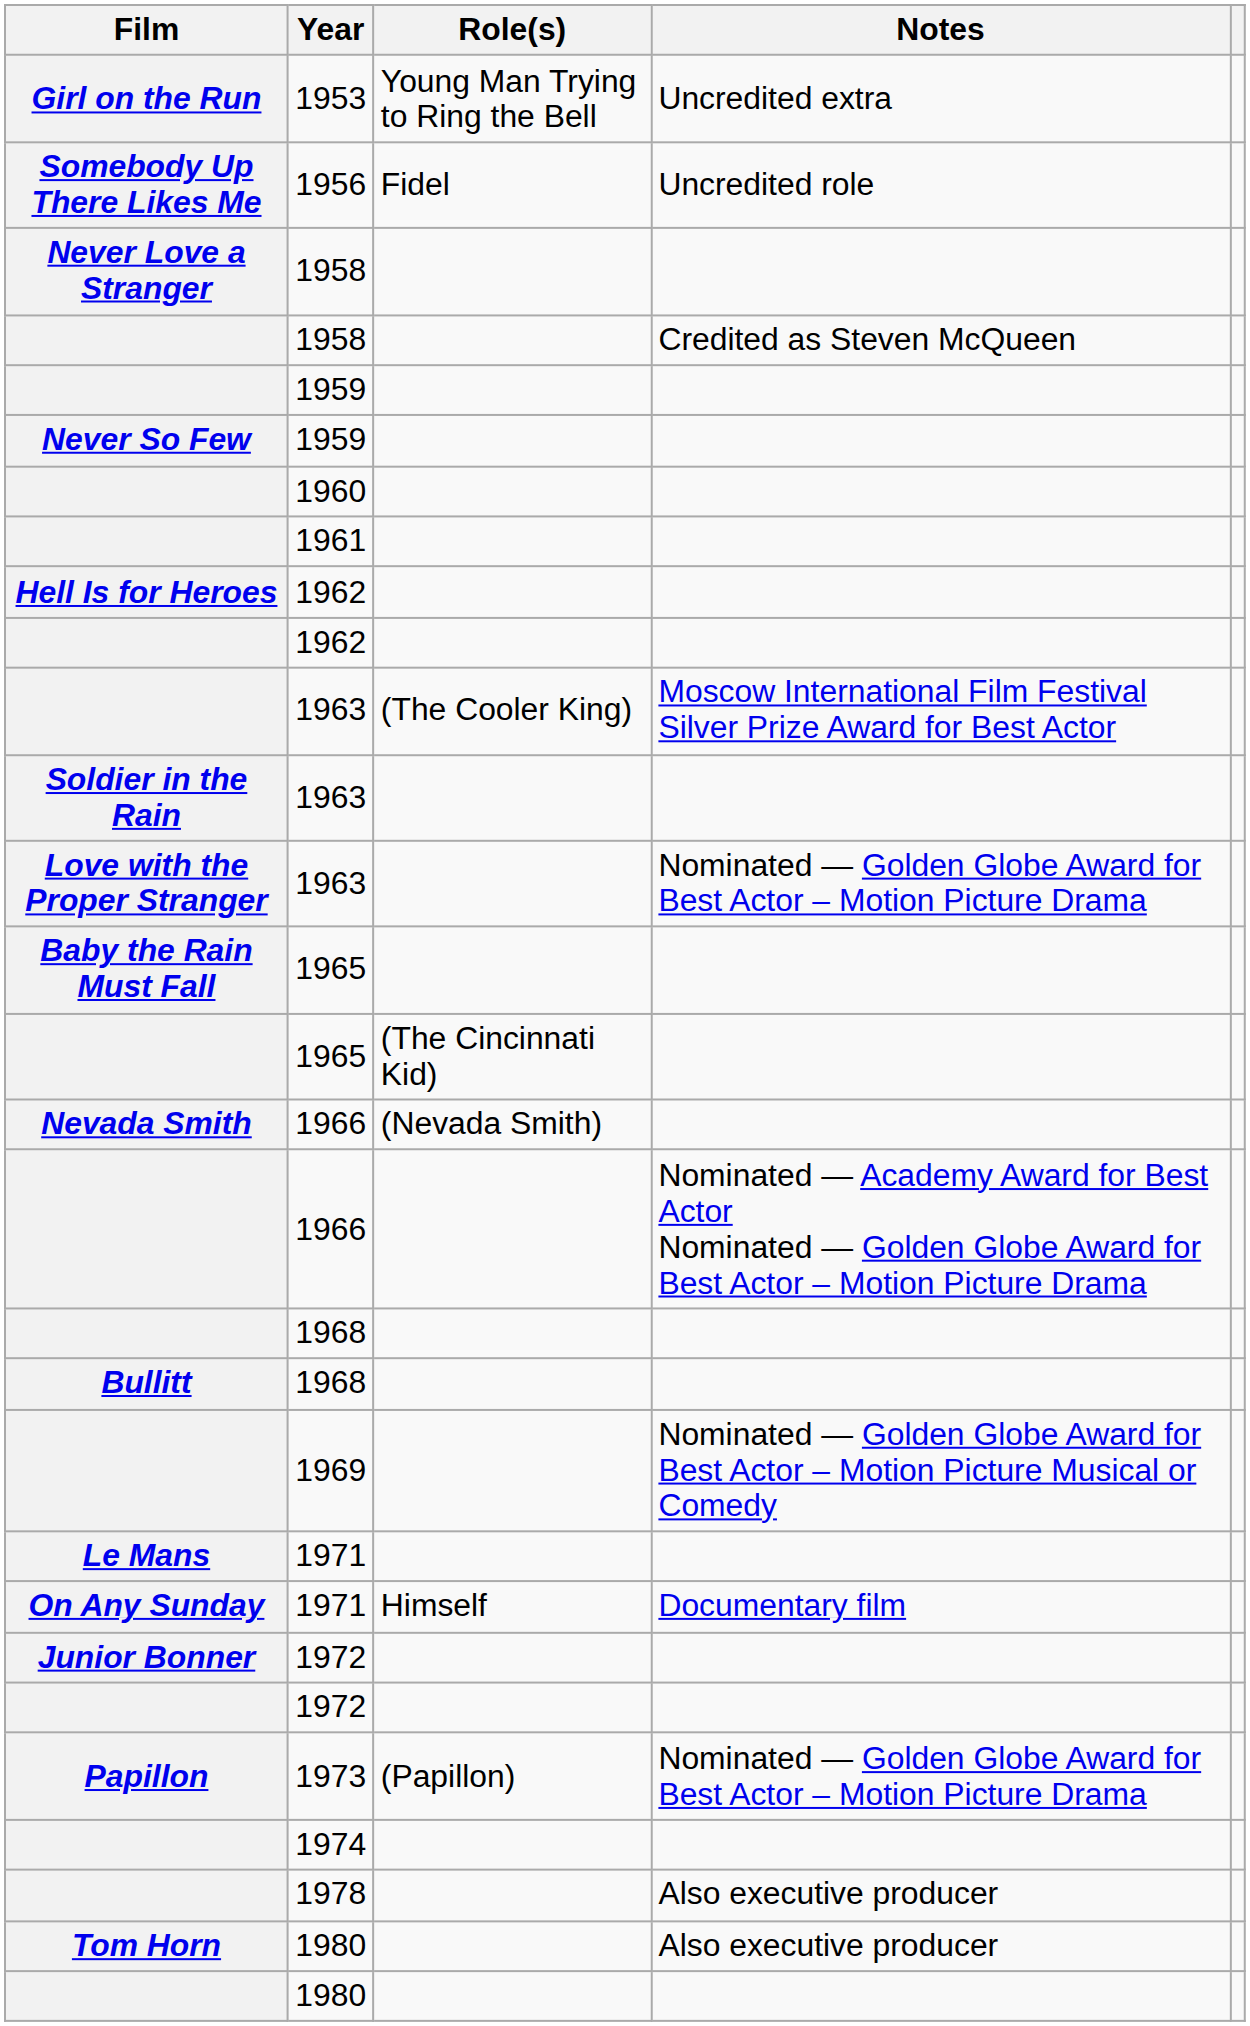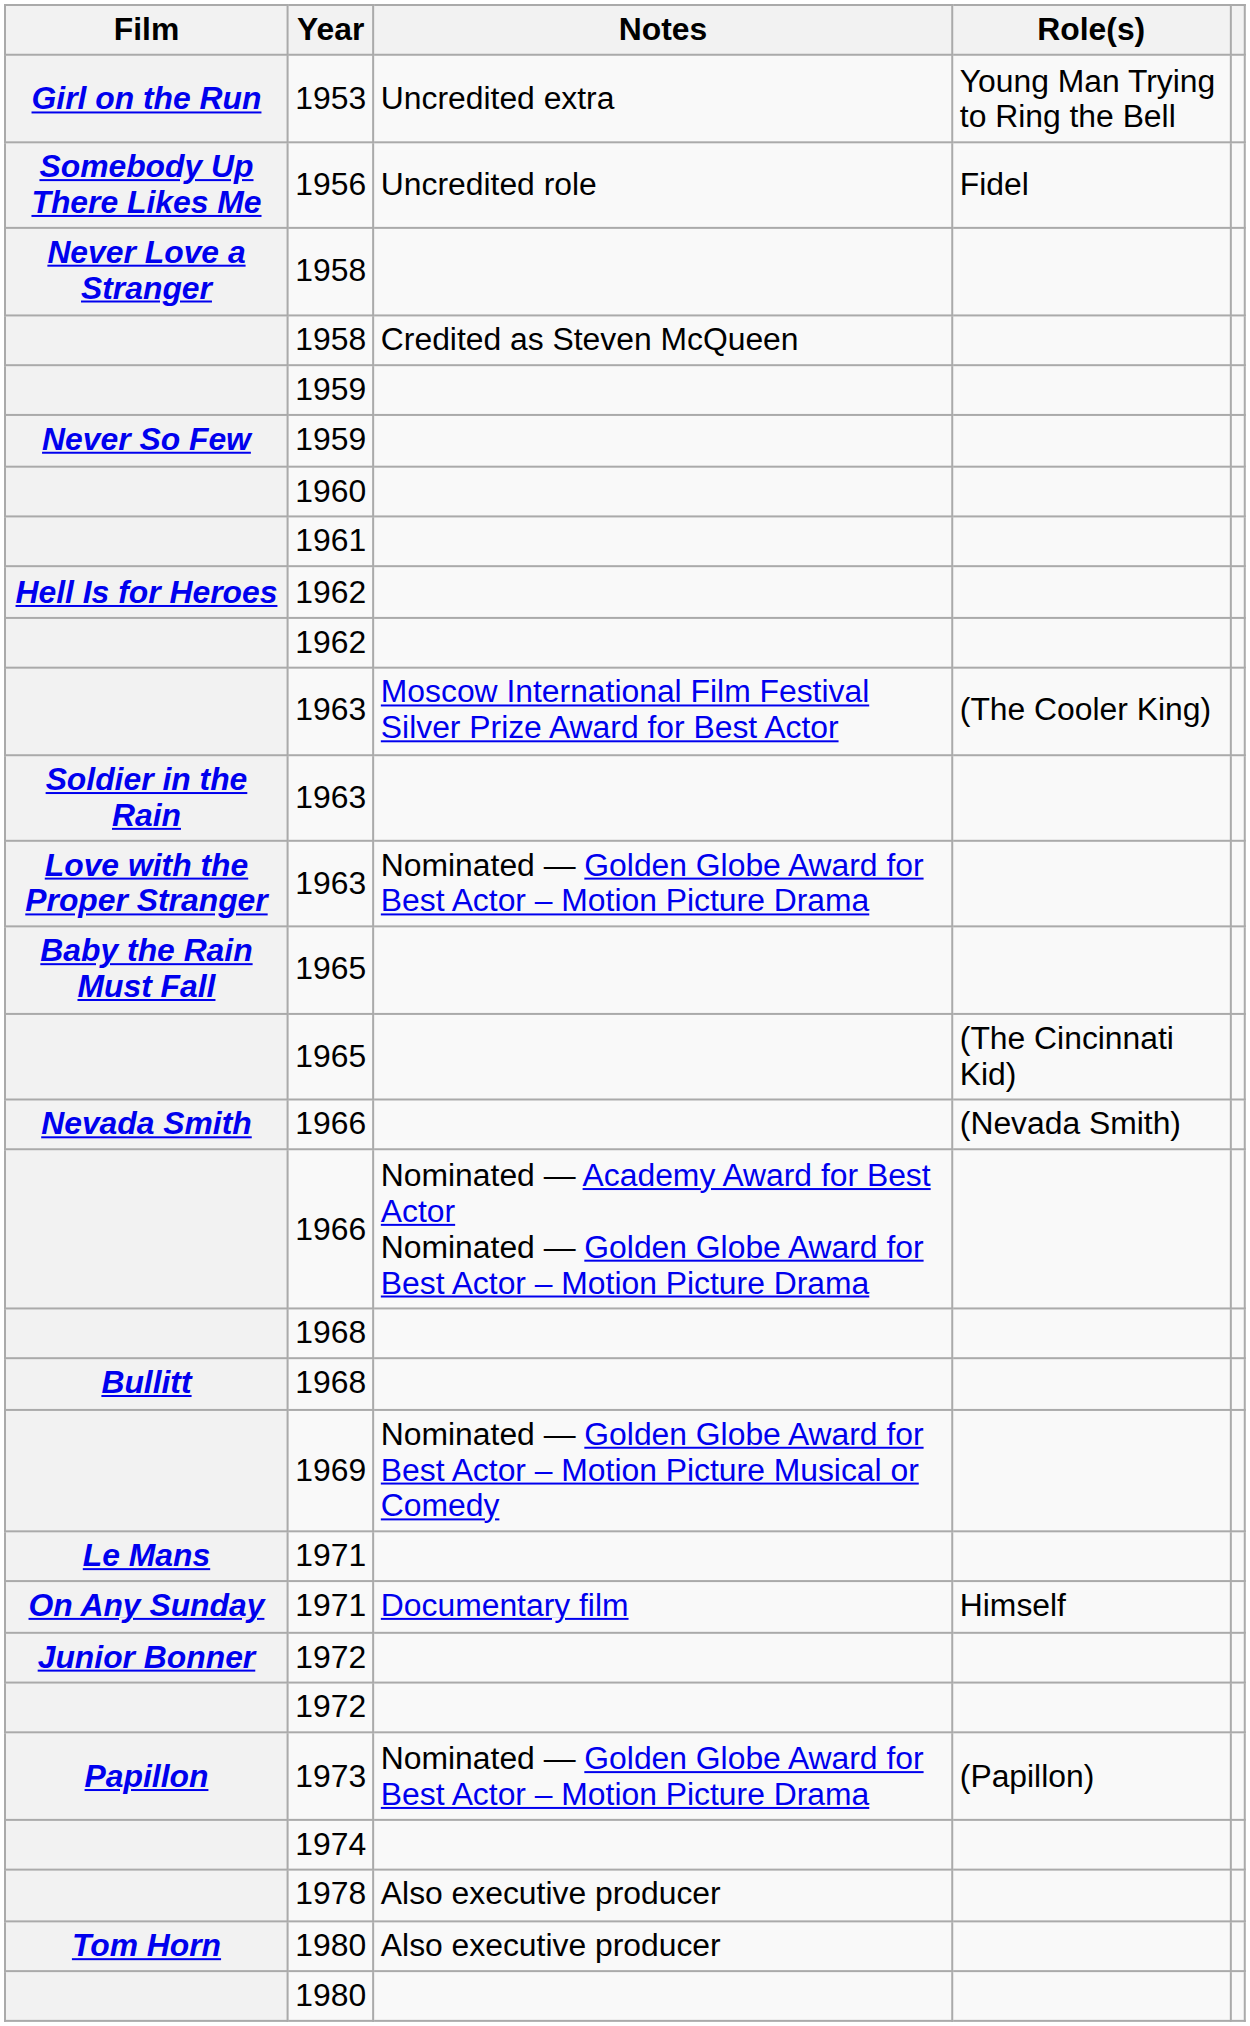 <table class="wikitable plainrowheaders sortable" style="margin-right: 0;">
 <tr>
 <th scope="col">Film</th>
 <th scope="col">Year</th>
+<th scope="col" class="unsortable">Notes</th>
 <th scope="col">Role(s)</th>
-<th scope="col" class="unsortable">Notes</th>
 <th scope="col" class="unsortable"></th>
 </tr>
 <tr>
 <th scope="row"><em><a href='#'>Girl on the Run</a></em></th>
 <td style="text-align:center;">1953</td>
+<td>Uncredited extra</td>
 <td>Young Man Trying to Ring the Bell</td>
-<td>Uncredited extra</td>
 <td style="text-align:center;"></td>
 </tr>
 <tr>
 <th scope="row"><em><a href='#'>Somebody Up There Likes Me</a></em></th>
 <td style="text-align:center;">1956</td>
+<td>Uncredited role</td>
 <td>Fidel</td>
-<td>Uncredited role</td>
 <td style="text-align:center;"><br></td>
 </tr>
 <tr>
 <th scope="row"><em><a href='#'>Never Love a Stranger</a></em></th>
 <td style="text-align:center;">1958</td>
 <td></td>
 <td></td>
 <td style="text-align:center;"></td>
 </tr>
 <tr>
 <th scope="row"></th>
 <td style="text-align:center;">1958</td>
+<td>Credited as Steven McQueen</td>
 <td></td>
-<td>Credited as Steven McQueen</td>
 <td style="text-align:center;"></td>
 </tr>
 <tr>
 <th scope="row"></th>
 <td style="text-align:center;">1959</td>
 <td></td>
 <td></td>
 <td style="text-align:center;"></td>
 </tr>
 <tr>
 <th scope="row"><em><a href='#'>Never So Few</a></em></th>
 <td style="text-align:center;">1959</td>
 <td></td>
 <td></td>
 <td style="text-align:center;"></td>
 </tr>
 <tr>
 <th scope="row"></th>
 <td style="text-align:center;">1960</td>
 <td></td>
 <td></td>
 <td style="text-align:center;"></td>
 </tr>
 <tr>
 <th scope="row"></th>
 <td style="text-align:center;">1961</td>
 <td></td>
 <td></td>
 <td style="text-align:center;"></td>
 </tr>
 <tr>
 <th scope="row"><em><a href='#'>Hell Is for Heroes</a></em></th>
 <td style="text-align:center;">1962</td>
 <td></td>
 <td></td>
 <td style="text-align:center;"></td>
 </tr>
 <tr>
 <th scope="row"></th>
 <td style="text-align:center;">1962</td>
 <td></td>
 <td></td>
 <td style="text-align:center;"></td>
 </tr>
 <tr>
 <th scope="row"></th>
 <td style="text-align:center;">1963</td>
+<td><a href='#'>Moscow International Film Festival Silver Prize Award for Best Actor</a></td>
 <td> (The Cooler King)</td>
-<td><a href='#'>Moscow International Film Festival Silver Prize Award for Best Actor</a></td>
 <td style="text-align:center;"><br></td>
 </tr>
 <tr>
 <th scope="row"><em><a href='#'>Soldier in the Rain</a></em></th>
 <td style="text-align:center;">1963</td>
 <td></td>
 <td></td>
 <td style="text-align:center;"></td>
 </tr>
 <tr>
 <th scope="row"><em><a href='#'>Love with the Proper Stranger</a></em></th>
 <td style="text-align:center;">1963</td>
+<td>Nominated — <a href='#'>Golden Globe Award for Best Actor&nbsp;– Motion Picture Drama</a></td>
 <td></td>
-<td>Nominated — <a href='#'>Golden Globe Award for Best Actor&nbsp;– Motion Picture Drama</a></td>
 <td style="text-align:center;"><br></td>
 </tr>
 <tr>
 <th scope="row"><em><a href='#'>Baby the Rain Must Fall</a></em></th>
 <td style="text-align:center;">1965</td>
 <td></td>
 <td></td>
 <td style="text-align:center;"></td>
 </tr>
 <tr>
 <th scope="row"></th>
 <td style="text-align:center;">1965</td>
+<td></td>
 <td> (The Cincinnati Kid)</td>
-<td></td>
 <td style="text-align:center;"></td>
 </tr>
 <tr>
 <th scope="row"><em><a href='#'>Nevada Smith</a></em></th>
 <td style="text-align:center;">1966</td>
+<td></td>
 <td> (Nevada Smith)</td>
-<td></td>
 <td style="text-align:center;"></td>
 </tr>
 <tr>
 <th scope="row"></th>
 <td style="text-align:center;">1966</td>
+<td>Nominated — <a href='#'>Academy Award for Best Actor</a><br>Nominated — <a href='#'>Golden Globe Award for Best Actor&nbsp;– Motion Picture Drama</a></td>
 <td></td>
-<td>Nominated — <a href='#'>Academy Award for Best Actor</a><br>Nominated — <a href='#'>Golden Globe Award for Best Actor&nbsp;– Motion Picture Drama</a></td>
 <td style="text-align:center;"><br><br></td>
 </tr>
 <tr>
 <th scope="row"></th>
 <td style="text-align:center;">1968</td>
 <td></td>
 <td></td>
 <td style="text-align:center;"></td>
 </tr>
 <tr>
 <th scope="row"><em><a href='#'>Bullitt</a></em></th>
 <td style="text-align:center;">1968</td>
 <td></td>
 <td></td>
 <td style="text-align:center;"></td>
 </tr>
 <tr>
 <th scope="row"></th>
 <td style="text-align:center;">1969</td>
+<td>Nominated — <a href='#'>Golden Globe Award for Best Actor&nbsp;– Motion Picture Musical or Comedy</a></td>
 <td></td>
-<td>Nominated — <a href='#'>Golden Globe Award for Best Actor&nbsp;– Motion Picture Musical or Comedy</a></td>
 <td style="text-align:center;"><br></td>
 </tr>
 <tr>
 <th scope="row"><em><a href='#'>Le Mans</a></em></th>
 <td style="text-align:center;">1971</td>
 <td></td>
 <td></td>
 <td style="text-align:center;"></td>
 </tr>
 <tr>
 <th scope="row"><em><a href='#'>On Any Sunday</a></em></th>
 <td style="text-align:center;">1971</td>
+<td><a href='#'>Documentary film</a></td>
 <td>Himself</td>
-<td><a href='#'>Documentary film</a></td>
 <td style="text-align:center;"></td>
 </tr>
 <tr>
 <th scope="row"><em><a href='#'>Junior Bonner</a></em></th>
 <td style="text-align:center;">1972</td>
 <td></td>
 <td></td>
 <td style="text-align:center;"></td>
 </tr>
 <tr>
 <th scope="row"></th>
 <td style="text-align:center;">1972</td>
 <td></td>
 <td></td>
 <td style="text-align:center;"></td>
 </tr>
 <tr>
 <th scope="row"><em><a href='#'>Papillon</a></em></th>
 <td style="text-align:center;">1973</td>
+<td>Nominated — <a href='#'>Golden Globe Award for Best Actor&nbsp;– Motion Picture Drama</a></td>
 <td> (Papillon)</td>
-<td>Nominated — <a href='#'>Golden Globe Award for Best Actor&nbsp;– Motion Picture Drama</a></td>
 <td style="text-align:center;"><br></td>
 </tr>
 <tr>
 <th scope="row"></th>
 <td style="text-align:center;">1974</td>
 <td></td>
 <td></td>
 <td style="text-align:center;"></td>
 </tr>
 <tr>
 <th scope="row"></th>
 <td style="text-align:center;">1978</td>
+<td>Also executive producer</td>
 <td></td>
-<td>Also executive producer</td>
 <td style="text-align:center;"></td>
 </tr>
 <tr>
 <th scope="row"><em><a href='#'>Tom Horn</a></em></th>
 <td style="text-align:center;">1980</td>
+<td>Also executive producer</td>
 <td></td>
-<td>Also executive producer</td>
 <td style="text-align:center;"></td>
 </tr>
 <tr>
 <th scope="row"></th>
 <td style="text-align:center;">1980</td>
 <td></td>
 <td></td>
 <td style="text-align:center;"></td>
 </tr>
 </table>
